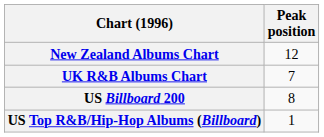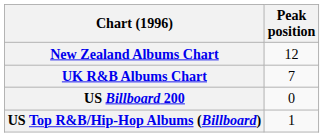 <table class="wikitable plainrowheaders sortable">
 <tr>
 <th scope="col">Chart (1996)</th>
 <th scope="col">Peak<br>position</th>
 </tr>
 <tr>
 <th scope="row"><a href='#'>New Zealand Albums Chart</a></th>
 <td align=center>12</td>
 </tr>
 <tr>
 <th scope="row"><a href='#'>UK R&B Albums Chart</a></th>
 <td align=center>7</td>
 </tr>
 <tr>
 <th scope="row">US <a href='#'><em>Billboard</em> 200</a></th>
-<td align=center>8</td>
+<td align=center>0</td>
 </tr>
 <tr>
 <th scope="row">US <a href='#'>Top R&B/Hip-Hop Albums</a> (<em><a href='#'>Billboard</a></em>)</th>
 <td align=center>1</td>
 </tr>
 </table>
